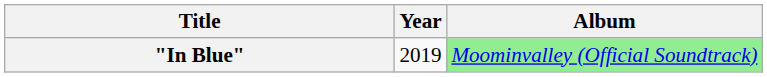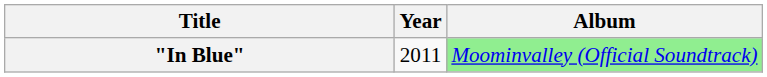 <table class="wikitable plainrowheaders" style="text-align:center;">
 <tr>
 <th scope="col" style="width:18em;">Title</th>
 <th scope="col" style="width:1em;">Year</th>
 <th scope="col">Album</th>
 </tr>
 <tr>
 <th scope="row">"In Blue"</th>
-<td>2019</td>
+<td>2011</td>
 <td style="background: lightgreen;"><em><a href='#'>Moominvalley (Official Soundtrack)</a></em></td>
 </tr>
 </table>
